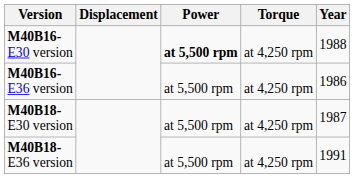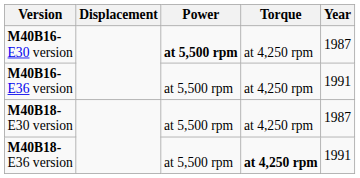 <table class="wikitable sortable">
 <tr>
 <th>Version</th>
 <th>Displacement</th>
 <th>Power</th>
 <th>Torque</th>
 <th>Year</th>
 </tr>
 <tr>
 <td><strong>M40B16-</strong> <br> <a href='#'>E30</a> version</td>
 <td rowspan=2></td>
 <td><strong> <br> at 5,500 rpm</strong></td>
 <td> <br> at 4,250 rpm</td>
-<td>1988</td>
+<td>1987</td>
 </tr>
 <tr>
 <td><strong>M40B16-</strong> <br> <a href='#'>E36</a> version</td>
 <td> <br> at 5,500 rpm</td>
 <td> <br> at 4,250 rpm</td>
-<td>1986</td>
+<td>1991</td>
 </tr>
 <tr>
 <td><strong>M40B18-</strong> <br> E30 version</td>
 <td rowspan=2></td>
 <td> <br> at 5,500 rpm</td>
 <td> <br> at 4,250 rpm</td>
 <td>1987</td>
 </tr>
 <tr>
 <td><strong>M40B18-</strong> <br> E36 version</td>
 <td> <br> at 5,500 rpm</td>
-<td> <br> at 4,250 rpm</td>
+<td><strong> <br> at 4,250 rpm</strong></td>
 <td>1991</td>
 </tr>
 </table>
